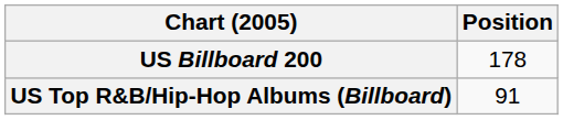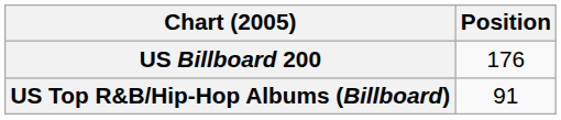 <table class="wikitable sortable plainrowheaders" style="text-align:center">
 <tr>
 <th scope="col">Chart (2005)</th>
 <th scope="col">Position</th>
 </tr>
 <tr>
 <th scope="row">US <em>Billboard</em> 200</th>
-<td>178</td>
+<td>176</td>
 </tr>
 <tr>
 <th scope="row">US Top R&B/Hip-Hop Albums (<em>Billboard</em>)</th>
 <td>91</td>
 </tr>
 </table>
